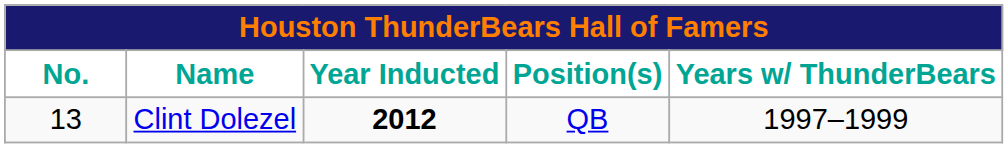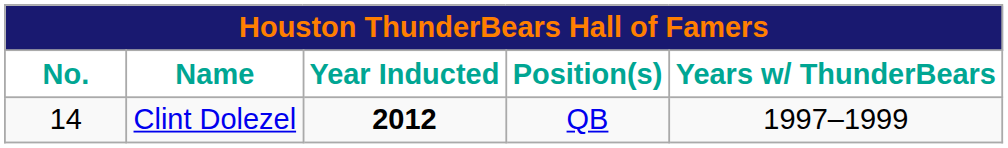 <table class="wikitable sortable">
 <tr>
 <td colspan="5" style= "background: #191970; color: #FF7F00" align="center"><strong>Houston ThunderBears Hall of Famers</strong></td>
 </tr>
 <tr>
 <th width=60px style="background: white; color: #00A693">No.</th>
 <th style="background: white; color: #00A693">Name</th>
 <th style="background: white; color: #00A693">Year Inducted</th>
 <th style="background: white; color: #00A693">Position(s)</th>
 <th style="background: white; color: #00A693">Years w/ ThunderBears</th>
 </tr>
 <tr>
-<td style="text-align:center;">13</td>
+<td style="text-align:center;">14</td>
 <td style="text-align:center;"><a href='#'>Clint Dolezel</a></td>
 <td style="text-align:center;"><strong>2012</strong></td>
 <td style="text-align:center;"><a href='#'>QB</a></td>
 <td style="text-align:center;">1997–1999</td>
 </tr>
 </table>
